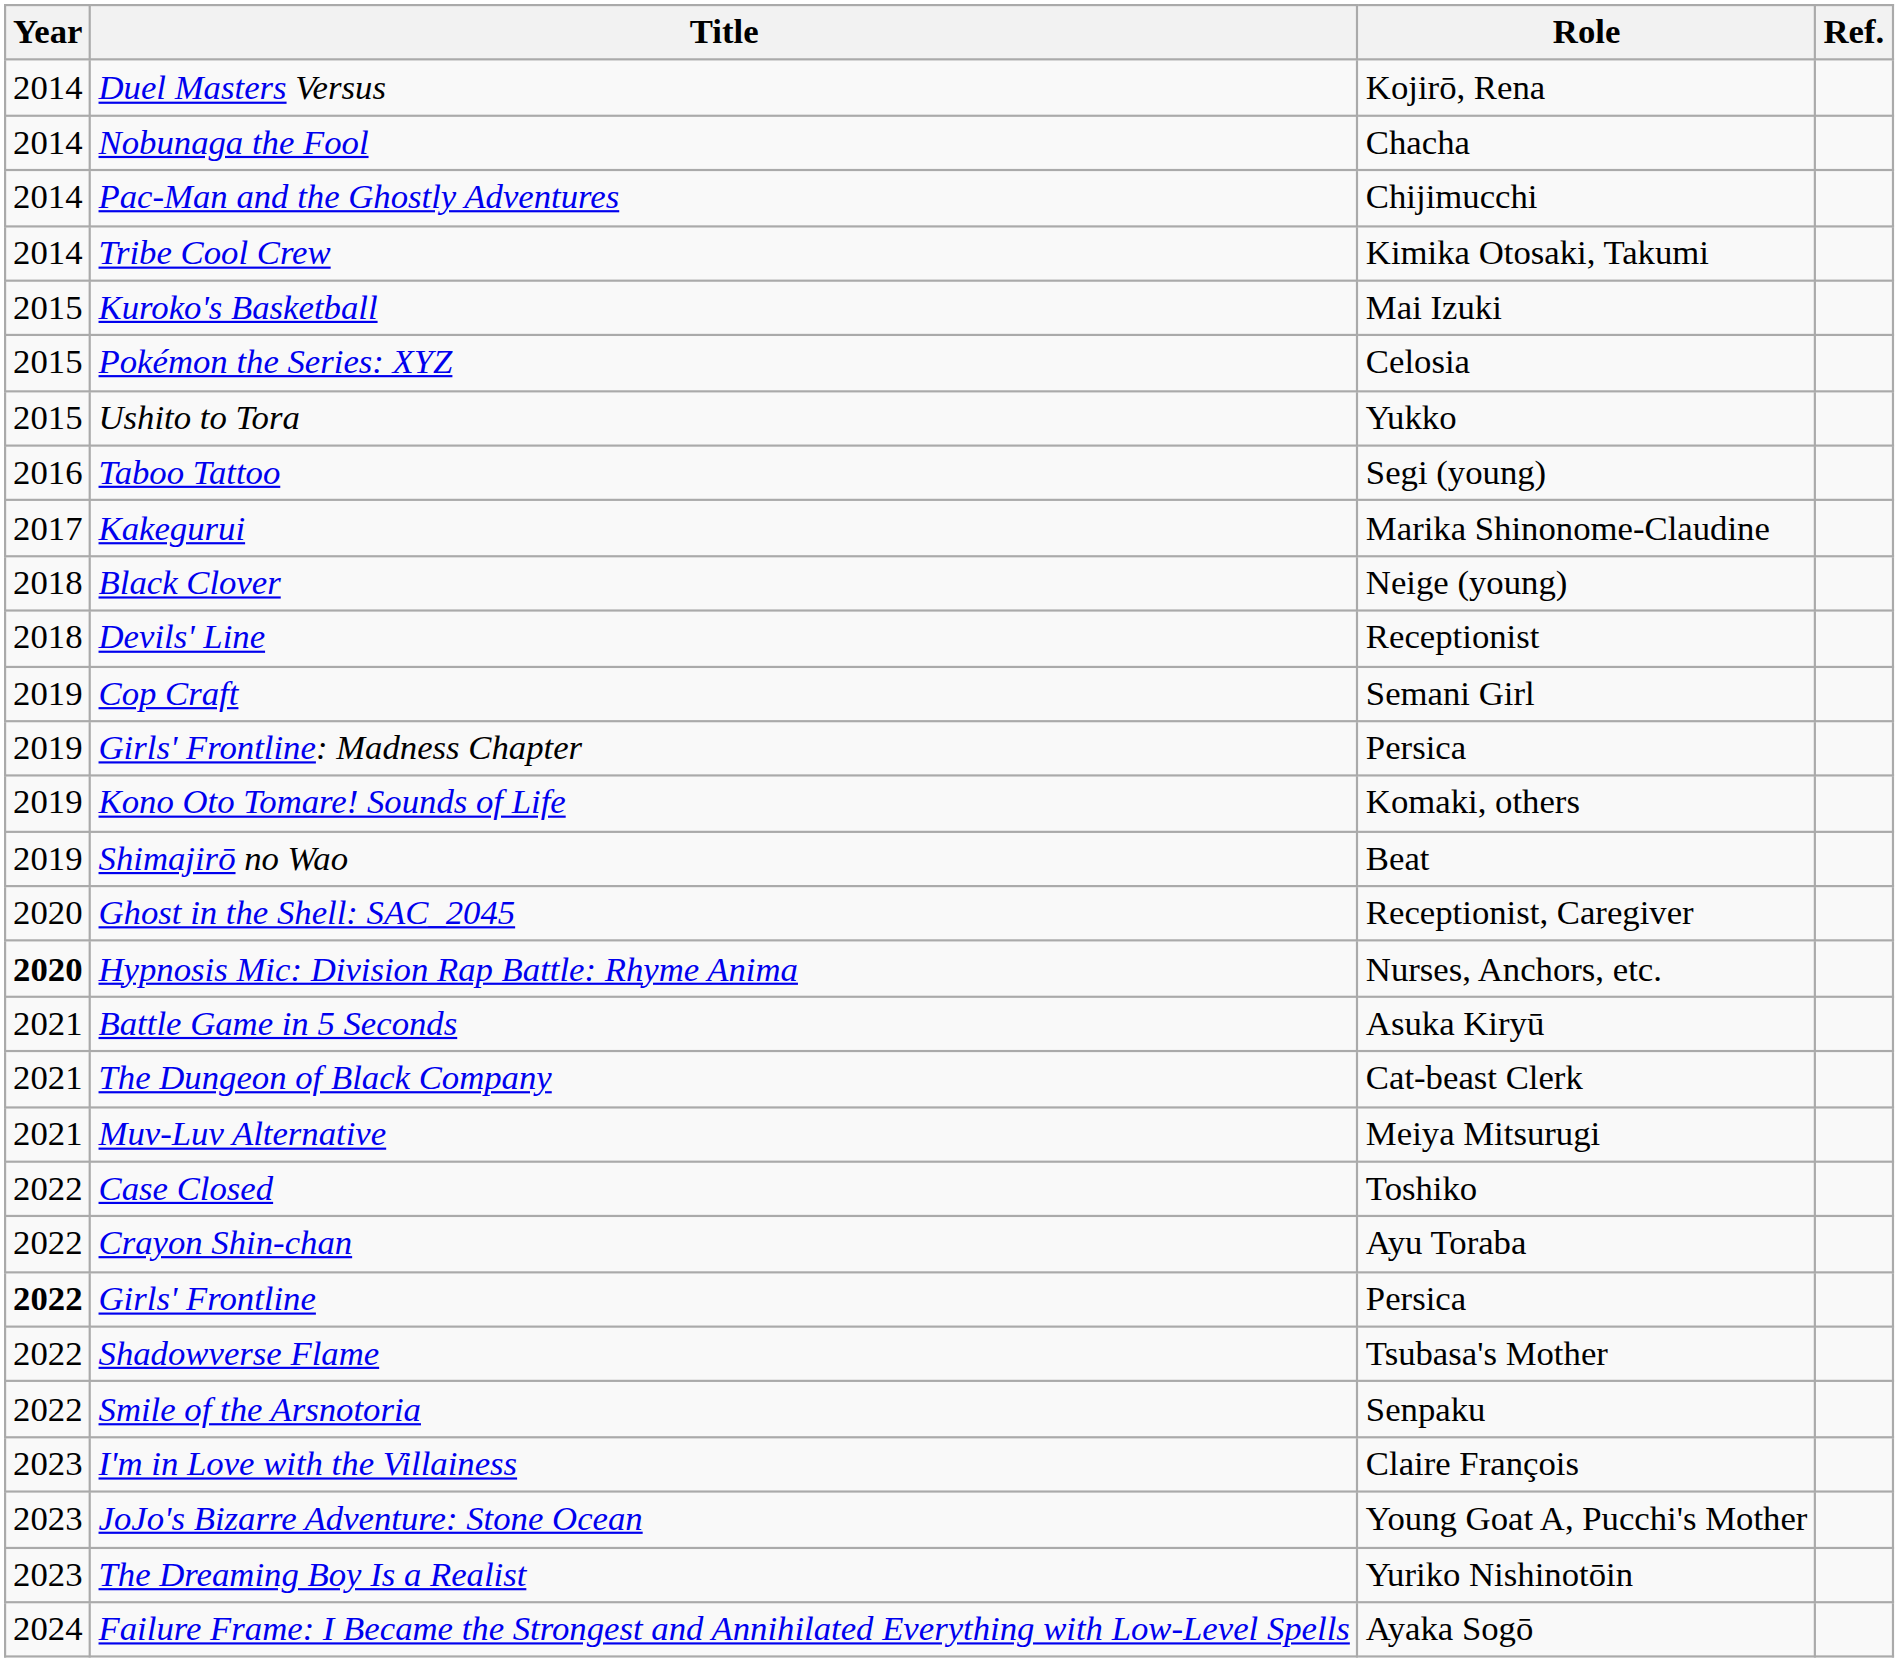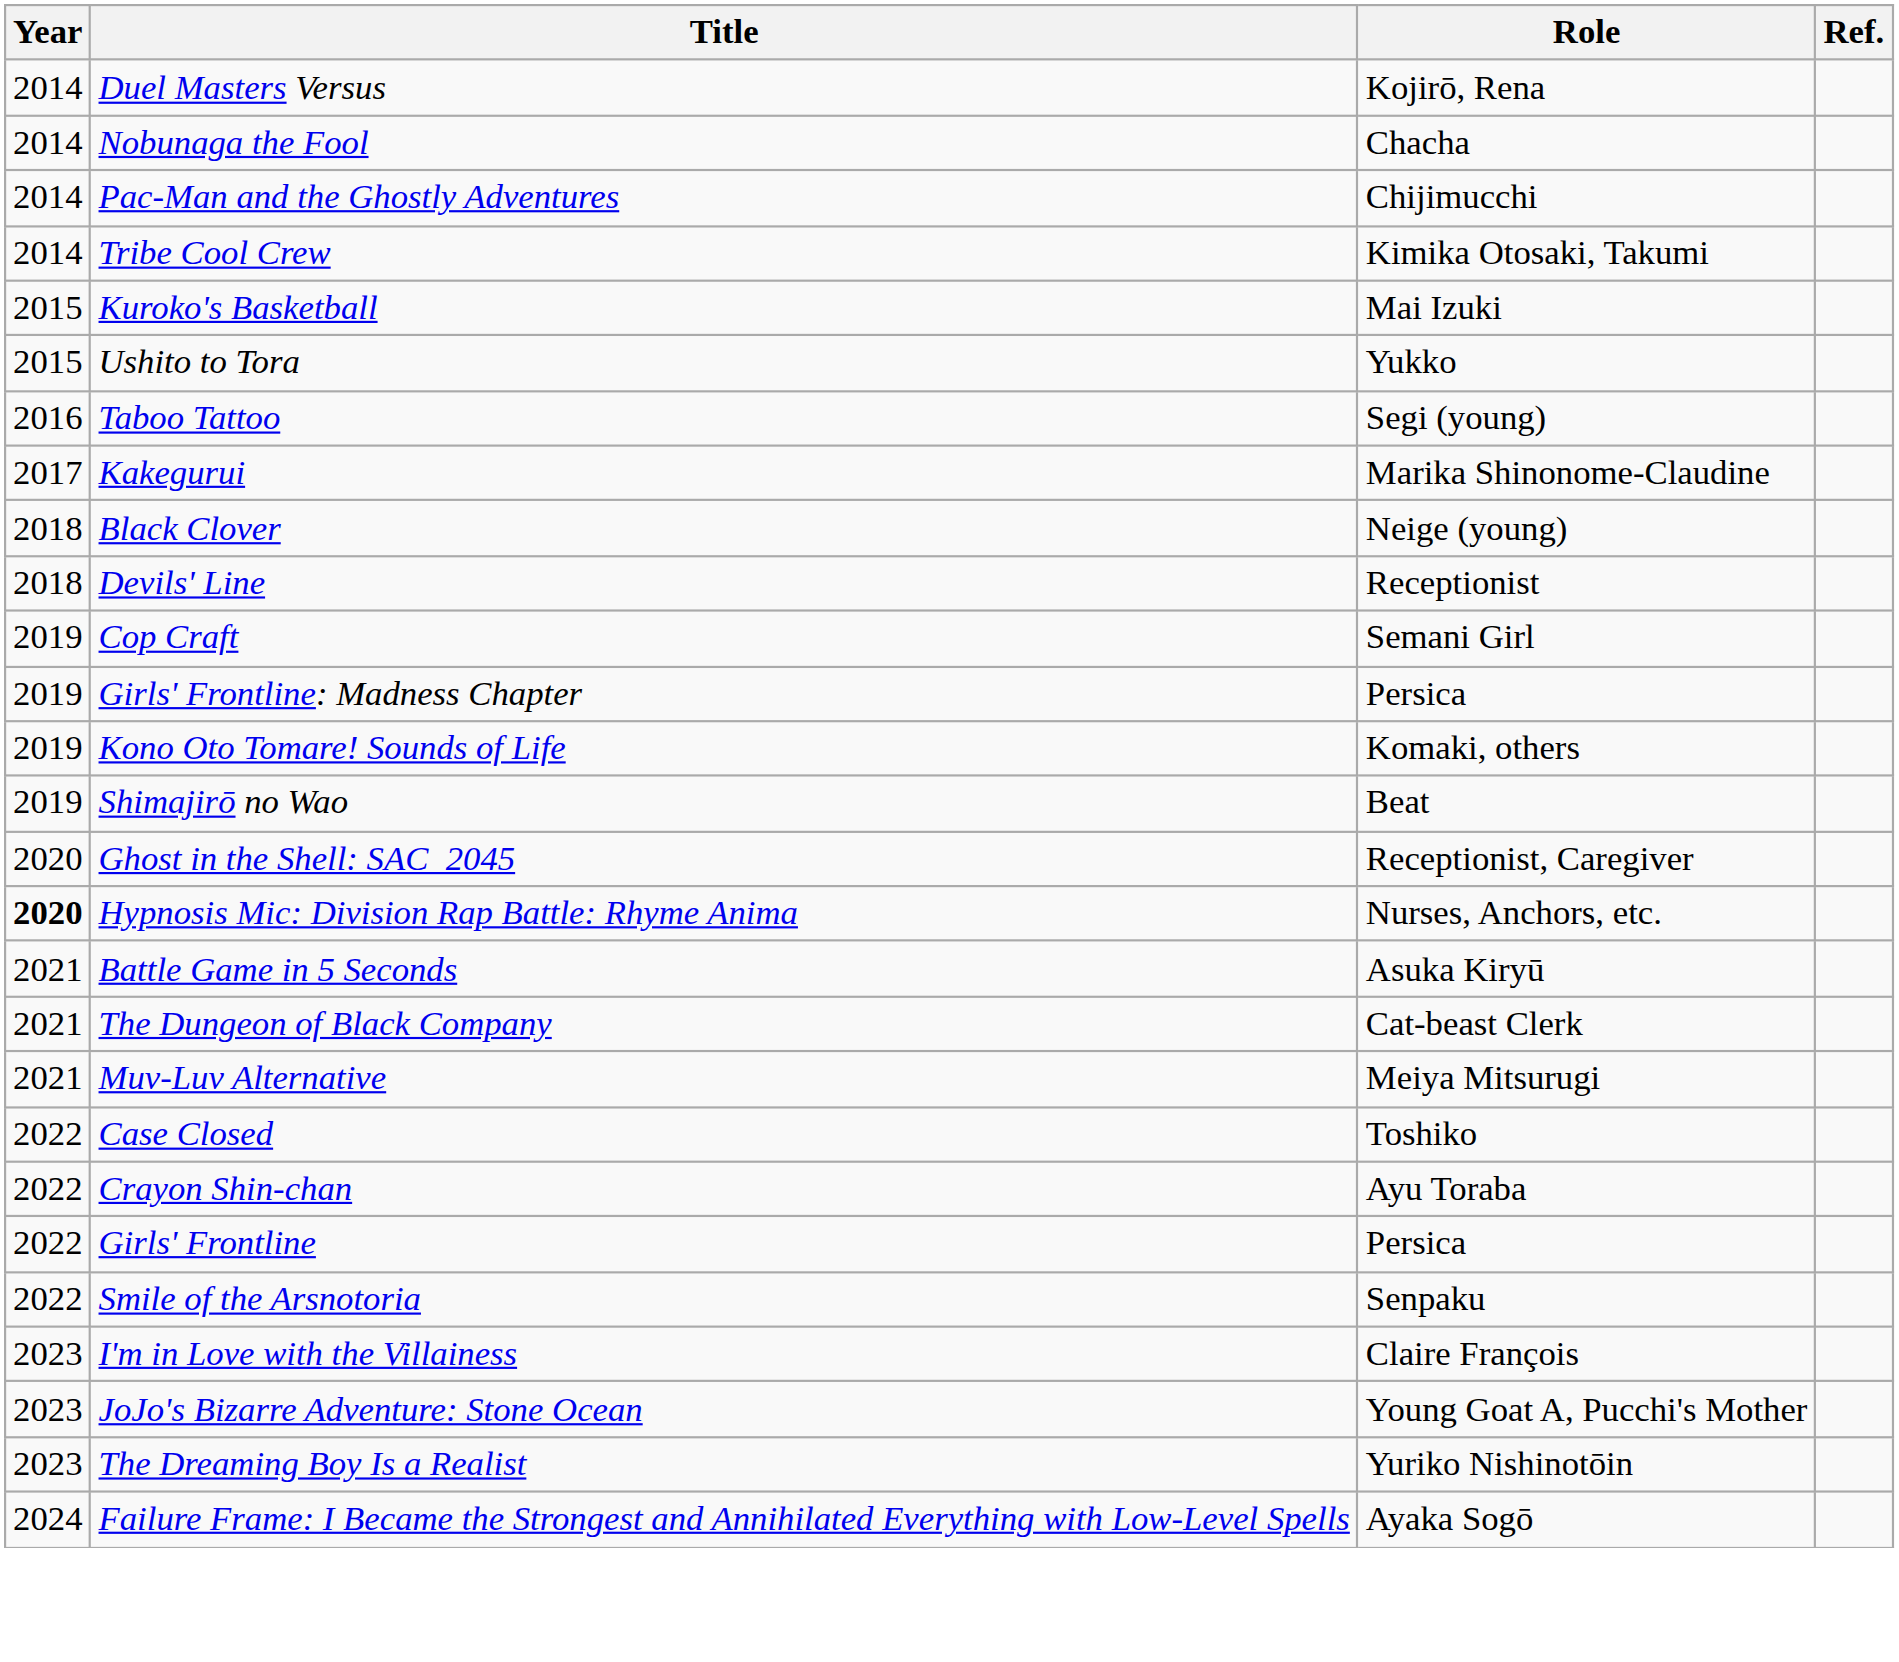 <table class="wikitable sortable plainrowheaders">
 <tr>
 <th scope="col">Year</th>
 <th scope="col">Title</th>
 <th scope="col">Role</th>
 <th scope="col" class="unsortable">Ref.</th>
 </tr>
 <tr>
 <td>2014</td>
 <td><em><a href='#'>Duel Masters</a> Versus</em></td>
 <td>Kojirō, Rena</td>
 <td></td>
 </tr>
 <tr>
 <td>2014</td>
 <td><em><a href='#'>Nobunaga the Fool</a></em></td>
 <td>Chacha</td>
 <td></td>
 </tr>
 <tr>
 <td>2014</td>
 <td><em><a href='#'>Pac-Man and the Ghostly Adventures</a></em></td>
 <td>Chijimucchi</td>
 <td></td>
 </tr>
 <tr>
 <td>2014</td>
 <td><em><a href='#'>Tribe Cool Crew</a></em></td>
 <td>Kimika Otosaki, Takumi</td>
 <td></td>
 </tr>
 <tr>
 <td>2015</td>
 <td><em><a href='#'>Kuroko's Basketball</a></em></td>
 <td>Mai Izuki</td>
-<td></td>
-</tr>
-<tr>
-<td>2015</td>
-<td><em><a href='#'>Pokémon the Series: XYZ</a></em></td>
-<td>Celosia</td>
 <td></td>
 </tr>
 <tr>
 <td>2015</td>
 <td><em>Ushito to Tora</em></td>
 <td>Yukko</td>
 <td></td>
 </tr>
 <tr>
 <td>2016</td>
 <td><em><a href='#'>Taboo Tattoo</a></em></td>
 <td>Segi (young)</td>
 <td></td>
 </tr>
 <tr>
 <td>2017</td>
 <td><em><a href='#'>Kakegurui</a></em></td>
 <td>Marika Shinonome-Claudine</td>
 <td></td>
 </tr>
 <tr>
 <td>2018</td>
 <td><em><a href='#'>Black Clover</a></em></td>
 <td>Neige (young)</td>
 <td></td>
 </tr>
 <tr>
 <td>2018</td>
 <td><em><a href='#'>Devils' Line</a></em></td>
 <td>Receptionist</td>
 <td></td>
 </tr>
 <tr>
 <td>2019</td>
 <td><em><a href='#'>Cop Craft</a></em></td>
 <td>Semani Girl</td>
 <td></td>
 </tr>
 <tr>
 <td>2019</td>
 <td><em><a href='#'>Girls' Frontline</a>: Madness Chapter</em></td>
 <td>Persica</td>
 <td></td>
 </tr>
 <tr>
 <td>2019</td>
 <td><em><a href='#'>Kono Oto Tomare! Sounds of Life</a></em></td>
 <td>Komaki, others</td>
 <td></td>
 </tr>
 <tr>
 <td>2019</td>
 <td><em><a href='#'>Shimajirō</a> no Wao</em></td>
 <td>Beat</td>
 <td></td>
 </tr>
 <tr>
 <td>2020</td>
 <td><em><a href='#'>Ghost in the Shell: SAC_2045</a></em></td>
 <td>Receptionist, Caregiver</td>
 <td></td>
 </tr>
 <tr>
 <td><strong>2020</strong></td>
 <td><em><a href='#'>Hypnosis Mic: Division Rap Battle: Rhyme Anima</a></em></td>
 <td>Nurses, Anchors, etc.</td>
 <td></td>
 </tr>
 <tr>
 <td>2021</td>
 <td><em><a href='#'>Battle Game in 5 Seconds</a></em></td>
 <td>Asuka Kiryū</td>
 <td></td>
 </tr>
 <tr>
 <td>2021</td>
 <td><em><a href='#'>The Dungeon of Black Company</a></em></td>
 <td>Cat-beast Clerk</td>
 <td></td>
 </tr>
 <tr>
 <td>2021</td>
 <td><em><a href='#'>Muv-Luv Alternative</a></em></td>
 <td>Meiya Mitsurugi</td>
 <td></td>
 </tr>
 <tr>
 <td>2022</td>
 <td><em><a href='#'>Case Closed</a></em></td>
 <td>Toshiko</td>
 <td></td>
 </tr>
 <tr>
 <td>2022</td>
 <td><em><a href='#'>Crayon Shin-chan</a></em></td>
 <td>Ayu Toraba</td>
 <td></td>
 </tr>
 <tr>
-<td><strong>2022</strong></td>
+<td>2022</td>
 <td><em><a href='#'>Girls' Frontline</a></em></td>
 <td>Persica</td>
-<td></td>
-</tr>
-<tr>
-<td>2022</td>
-<td><em><a href='#'>Shadowverse Flame</a></em></td>
-<td>Tsubasa's Mother</td>
 <td></td>
 </tr>
 <tr>
 <td>2022</td>
 <td><em><a href='#'>Smile of the Arsnotoria</a></em></td>
 <td>Senpaku</td>
 <td></td>
 </tr>
 <tr>
 <td>2023</td>
 <td><em><a href='#'>I'm in Love with the Villainess</a></em></td>
 <td>Claire François</td>
 <td></td>
 </tr>
 <tr>
 <td>2023</td>
 <td><em><a href='#'>JoJo's Bizarre Adventure: Stone Ocean</a></em></td>
 <td>Young Goat A, Pucchi's Mother</td>
 <td></td>
 </tr>
 <tr>
 <td>2023</td>
 <td><em><a href='#'>The Dreaming Boy Is a Realist</a></em></td>
 <td>Yuriko Nishinotōin</td>
 <td></td>
 </tr>
 <tr>
 <td>2024</td>
 <td><em><a href='#'>Failure Frame: I Became the Strongest and Annihilated Everything with Low-Level Spells</a></em></td>
 <td>Ayaka Sogō</td>
 <td></td>
 </tr>
 </table>
